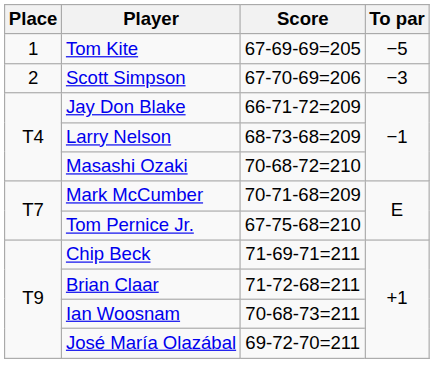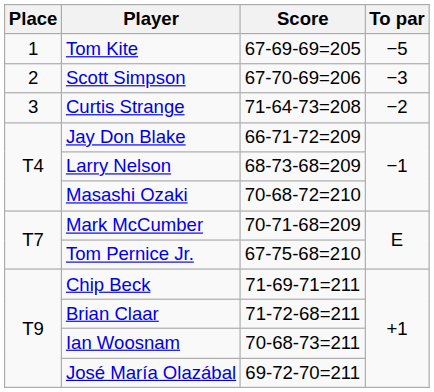 <table class="wikitable">
 <tr>
 <th>Place</th>
 <th>Player</th>
 <th>Score</th>
 <th>To par</th>
 </tr>
 <tr>
 <td align=center>1</td>
 <td> <a href='#'>Tom Kite</a></td>
 <td align=center>67-69-69=205</td>
 <td align=center>−5</td>
 </tr>
 <tr>
 <td align=center>2</td>
 <td> <a href='#'>Scott Simpson</a></td>
 <td align=center>67-70-69=206</td>
 <td align=center>−3</td>
+</tr>
+<tr>
+<td align=center>3</td>
+<td> <a href='#'>Curtis Strange</a></td>
+<td align=center>71-64-73=208</td>
+<td align=center>−2</td>
 </tr>
 <tr>
 <td rowspan="3" align=center>T4</td>
 <td> <a href='#'>Jay Don Blake</a></td>
 <td align=center>66-71-72=209</td>
 <td rowspan="3" align=center>−1</td>
 </tr>
 <tr>
 <td> <a href='#'>Larry Nelson</a></td>
 <td align=center>68-73-68=209</td>
 </tr>
 <tr>
 <td> <a href='#'>Masashi Ozaki</a></td>
 <td align=center>70-68-72=210</td>
 </tr>
 <tr>
 <td rowspan="2" align=center>T7</td>
 <td> <a href='#'>Mark McCumber</a></td>
 <td align=center>70-71-68=209</td>
 <td rowspan="2" align=center>E</td>
 </tr>
 <tr>
 <td> <a href='#'>Tom Pernice Jr.</a></td>
 <td align=center>67-75-68=210</td>
 </tr>
 <tr>
 <td rowspan="4" align=center>T9</td>
 <td> <a href='#'>Chip Beck</a></td>
 <td align=center>71-69-71=211</td>
 <td rowspan="4" align=center>+1</td>
 </tr>
 <tr>
 <td> <a href='#'>Brian Claar</a></td>
 <td align=center>71-72-68=211</td>
 </tr>
 <tr>
 <td> <a href='#'>Ian Woosnam</a></td>
 <td align=center>70-68-73=211</td>
 </tr>
 <tr>
 <td> <a href='#'>José María Olazábal</a></td>
 <td align=center>69-72-70=211</td>
 </tr>
 </table>
